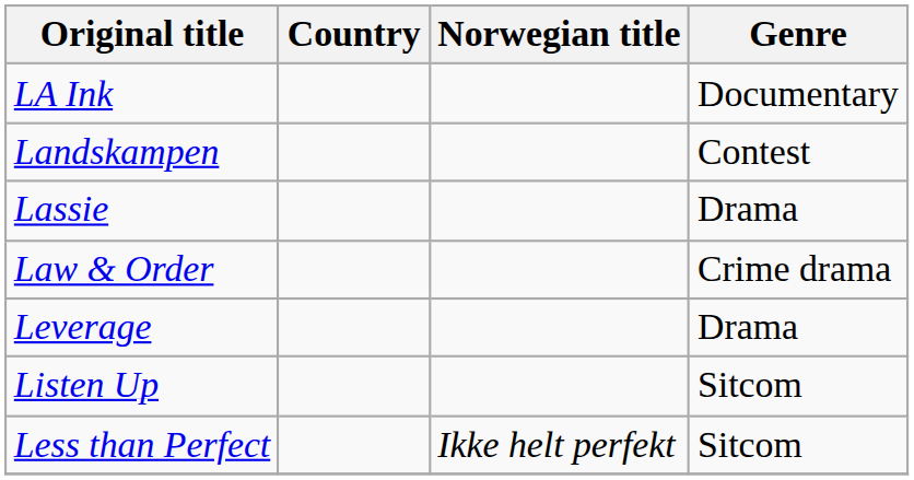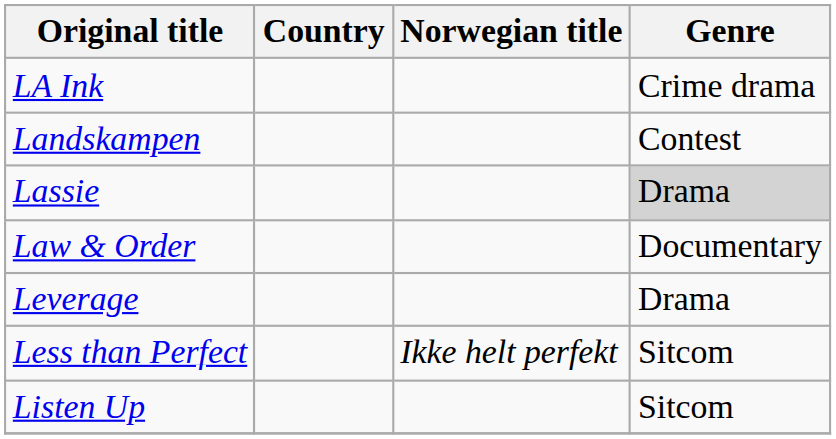 <table class="wikitable">
 <tr>
 <th>Original title</th>
 <th>Country</th>
 <th>Norwegian title</th>
 <th>Genre</th>
 </tr>
 <tr>
 <td><em><a href='#'>LA Ink</a></em></td>
 <td></td>
 <td></td>
-<td>Documentary</td>
+<td>Crime drama</td>
 </tr>
 <tr>
 <td><em><a href='#'>Landskampen</a></em></td>
 <td> </td>
 <td></td>
 <td>Contest</td>
 </tr>
 <tr>
 <td><em><a href='#'>Lassie</a></em></td>
 <td></td>
 <td></td>
-<td>Drama</td>
+<td style="background: lightgrey;">Drama</td>
 </tr>
 <tr>
 <td><em><a href='#'>Law & Order</a></em></td>
 <td></td>
 <td></td>
-<td>Crime drama</td>
+<td>Documentary</td>
 </tr>
 <tr>
 <td><em><a href='#'>Leverage</a></em></td>
 <td></td>
 <td></td>
 <td>Drama</td>
 </tr>
 <tr>
+<td><em><a href='#'>Less than Perfect</a></em></td>
+<td></td>
+<td><em>Ikke helt perfekt</em></td>
+<td>Sitcom</td>
+</tr>
+<tr>
 <td><em><a href='#'>Listen Up</a></em></td>
 <td></td>
 <td></td>
 <td>Sitcom</td>
 </tr>
 <tr>
-<td><em><a href='#'>Less than Perfect</a></em></td>
-<td></td>
-<td><em>Ikke helt perfekt</em></td>
-<td>Sitcom</td>
-</tr>
-<tr>
 </tr>
 </table>
